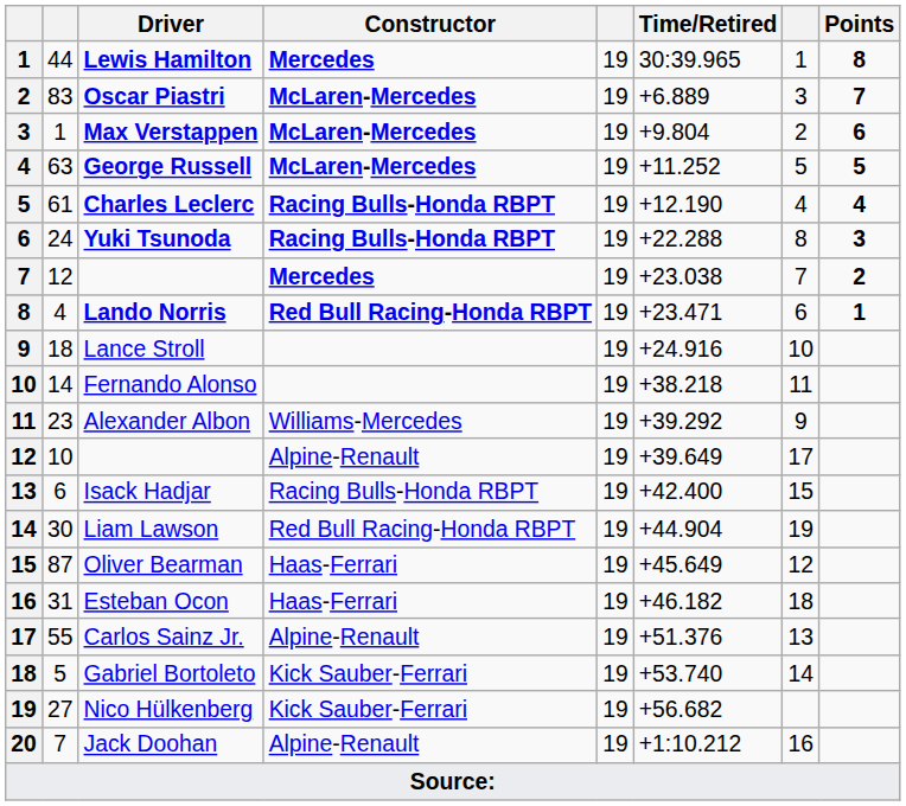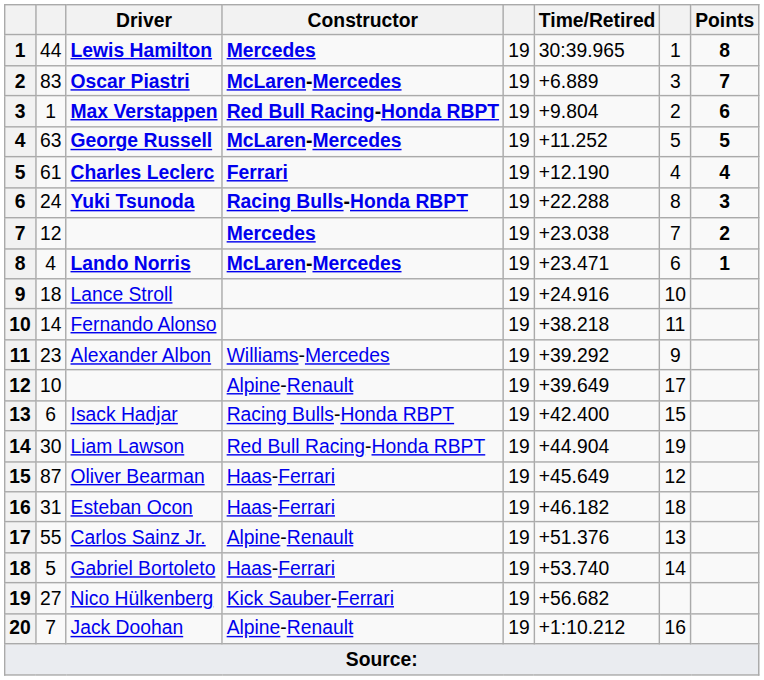 <table class="wikitable sortable" style="font-size: 85%;">
 <tr>
 <th scope="col"></th>
 <th scope="col"></th>
 <th scope="col">Driver</th>
 <th scope="col">Constructor</th>
 <th scope="col" class="unsortable"></th>
 <th scope="col" class="unsortable">Time/Retired</th>
 <th scope="col"></th>
 <th scope="col">Points</th>
 </tr>
 <tr>
 <th>1</th>
 <td align=center>44</td>
 <td data-sort-value="ham"> <strong><a href='#'>Lewis Hamilton</a></strong></td>
 <td><strong><a href='#'>Mercedes</a></strong></td>
 <td align=center>19</td>
 <td>30:39.965</td>
 <td align=center>1</td>
 <td align=center><strong>8</strong></td>
 </tr>
 <tr>
 <th>2</th>
 <td align=center>83</td>
 <td data-sort-value="pia"> <strong><a href='#'>Oscar Piastri</a></strong></td>
 <td><strong><a href='#'>McLaren</a>-<a href='#'>Mercedes</a></strong></td>
 <td align=center>19</td>
 <td>+6.889</td>
 <td align=center>3</td>
 <td align=center><strong>7</strong></td>
 </tr>
 <tr>
 <th>3</th>
 <td align="center">1</td>
 <td data-sort-value="ver"> <strong><a href='#'>Max Verstappen</a></strong></td>
-<td><strong><a href='#'>McLaren</a>-<a href='#'>Mercedes</a></strong></td>
+<td><strong><a href='#'>Red Bull Racing</a>-<a href='#'>Honda RBPT</a></strong></td>
 <td align="center">19</td>
 <td>+9.804</td>
 <td align="center">2</td>
 <td align="center"><strong>6</strong></td>
 </tr>
 <tr>
 <th>4</th>
 <td align=center>63</td>
 <td data-sort-value="rus"> <strong><a href='#'>George Russell</a></strong></td>
 <td><strong><a href='#'>McLaren</a>-<a href='#'>Mercedes</a></strong></td>
 <td align=center>19</td>
 <td>+11.252</td>
 <td align=center>5</td>
 <td align=center><strong>5</strong></td>
 </tr>
 <tr>
 <th>5</th>
 <td align=center>61</td>
 <td data-sort-value="lec"> <strong><a href='#'>Charles Leclerc</a></strong></td>
-<td><strong><a href='#'>Racing Bulls</a>-<a href='#'>Honda RBPT</a></strong></td>
+<td><strong><a href='#'>Ferrari</a></strong></td>
 <td align=center>19</td>
 <td>+12.190</td>
 <td align=center>4</td>
 <td align=center><strong>4</strong></td>
 </tr>
 <tr>
 <th>6</th>
 <td align=center>24</td>
 <td data-sort-value="tsu"> <strong><a href='#'>Yuki Tsunoda</a></strong></td>
 <td><strong><a href='#'>Racing Bulls</a>-<a href='#'>Honda RBPT</a></strong></td>
 <td align=center>19</td>
 <td>+22.288</td>
 <td align=center>8</td>
 <td align=center><strong>3</strong></td>
 </tr>
 <tr>
 <th>7</th>
 <td align=center>12</td>
 <td data-sort-value="ant"></td>
 <td><strong><a href='#'>Mercedes</a></strong></td>
 <td align=center>19</td>
 <td>+23.038</td>
 <td align=center>7</td>
 <td align=center><strong>2</strong></td>
 </tr>
 <tr>
 <th>8</th>
 <td align=center>4</td>
 <td data-sort-value="nor"> <strong><a href='#'>Lando Norris</a></strong></td>
-<td><strong><a href='#'>Red Bull Racing</a>-<a href='#'>Honda RBPT</a></strong></td>
+<td><strong><a href='#'>McLaren</a>-<a href='#'>Mercedes</a></strong></td>
 <td align=center>19</td>
 <td>+23.471</td>
 <td align=center>6</td>
 <td align=center><strong>1</strong></td>
 </tr>
 <tr>
 <th>9</th>
 <td align=center>18</td>
 <td data-sort-value="str"> <a href='#'>Lance Stroll</a></td>
 <td></td>
 <td align=center>19</td>
 <td>+24.916</td>
 <td align=center>10</td>
 <td></td>
 </tr>
 <tr>
 <th>10</th>
 <td align=center>14</td>
 <td data-sort-value="alo"> <a href='#'>Fernando Alonso</a></td>
 <td></td>
 <td align=center>19</td>
 <td>+38.218</td>
 <td align=center>11</td>
 <td></td>
 </tr>
 <tr>
 <th>11</th>
 <td align=center>23</td>
 <td data-sort-value="alb"> <a href='#'>Alexander Albon</a></td>
 <td><a href='#'>Williams</a>-<a href='#'>Mercedes</a></td>
 <td align=center>19</td>
 <td>+39.292</td>
 <td align="center">9</td>
 <td align=center></td>
 </tr>
 <tr>
 <th>12</th>
 <td align=center>10</td>
 <td data-sort-value="gas"></td>
 <td><a href='#'>Alpine</a>-<a href='#'>Renault</a></td>
 <td align=center>19</td>
 <td>+39.649</td>
 <td align=center>17</td>
 <td></td>
 </tr>
 <tr>
 <th>13</th>
 <td align=center>6</td>
 <td data-sort-value="had"> <a href='#'>Isack Hadjar</a></td>
 <td><a href='#'>Racing Bulls</a>-<a href='#'>Honda RBPT</a></td>
 <td align=center>19</td>
 <td>+42.400</td>
 <td align=center>15</td>
 <td></td>
 </tr>
 <tr>
 <th>14</th>
 <td align=center>30</td>
 <td data-sort-value="law"> <a href='#'>Liam Lawson</a></td>
 <td><a href='#'>Red Bull Racing</a>-<a href='#'>Honda RBPT</a></td>
 <td align=center>19</td>
 <td>+44.904</td>
 <td align=center>19</td>
 <td></td>
 </tr>
 <tr>
 <th>15</th>
 <td align=center>87</td>
 <td data-sort-value="bea"> <a href='#'>Oliver Bearman</a></td>
 <td><a href='#'>Haas</a>-<a href='#'>Ferrari</a></td>
 <td align=center>19</td>
 <td>+45.649</td>
 <td align=center>12</td>
 <td></td>
 </tr>
 <tr>
 <th>16</th>
 <td align=center>31</td>
 <td data-sort-value="oco"> <a href='#'>Esteban Ocon</a></td>
 <td><a href='#'>Haas</a>-<a href='#'>Ferrari</a></td>
 <td align=center>19</td>
 <td>+46.182</td>
 <td align=center>18</td>
 <td></td>
 </tr>
 <tr>
 <th>17</th>
 <td align=center>55</td>
 <td data-sort-value="sai"> <a href='#'>Carlos Sainz Jr.</a></td>
 <td><a href='#'>Alpine</a>-<a href='#'>Renault</a></td>
 <td align=center>19</td>
 <td>+51.376</td>
 <td align=center>13</td>
 <td></td>
 </tr>
 <tr>
 <th>18</th>
 <td align=center>5</td>
 <td data-sort-value="bor"> <a href='#'>Gabriel Bortoleto</a></td>
-<td><a href='#'>Kick Sauber</a>-<a href='#'>Ferrari</a></td>
+<td><a href='#'>Haas</a>-<a href='#'>Ferrari</a></td>
 <td align=center>19</td>
 <td>+53.740</td>
 <td align=center>14</td>
 <td></td>
 </tr>
 <tr>
 <th>19</th>
 <td align=center>27</td>
 <td data-sort-value="hul"> <a href='#'>Nico Hülkenberg</a></td>
 <td><a href='#'>Kick Sauber</a>-<a href='#'>Ferrari</a></td>
 <td align=center>19</td>
 <td>+56.682</td>
 <td align=center data-sort-value="19"></td>
 <td></td>
 </tr>
 <tr>
 <th>20</th>
 <td align="center">7</td>
 <td data-sort-value="doo"> <a href='#'>Jack Doohan</a></td>
 <td><a href='#'>Alpine</a>-<a href='#'>Renault</a></td>
 <td align="center">19</td>
 <td>+1:10.212</td>
 <td align="center">16</td>
 <td></td>
 </tr>
 <tr class="sortbottom">
 <td colspan="8" style="background-color:#EAECF0;text-align:center"><strong>Source:</strong></td>
 </tr>
 </table>
